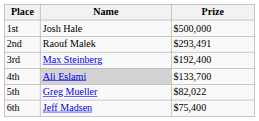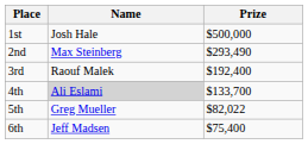 <table class="wikitable">
 <tr>
 <th style="width:50px;">Place</th>
 <th style="width:200px;">Name</th>
 <th style="width:125px;">Prize</th>
 </tr>
 <tr>
 <td>1st</td>
 <td> Josh Hale</td>
 <td>$500,000</td>
 </tr>
 <tr>
 <td>2nd</td>
-<td> Raouf Malek</td>
-<td>$293,491</td>
+<td> <a href='#'>Max Steinberg</a></td>
+<td>$293,490</td>
 </tr>
 <tr>
 <td>3rd</td>
-<td> <a href='#'>Max Steinberg</a></td>
+<td> Raouf Malek</td>
 <td>$192,400</td>
 </tr>
 <tr>
 <td>4th</td>
 <td style="background: lightgrey;"> <a href='#'>Ali Eslami</a></td>
 <td>$133,700</td>
 </tr>
 <tr>
 <td>5th</td>
 <td> <a href='#'>Greg Mueller</a></td>
 <td>$82,022</td>
 </tr>
 <tr>
 <td>6th</td>
 <td> <a href='#'>Jeff Madsen</a></td>
 <td>$75,400</td>
 </tr>
 </table>
